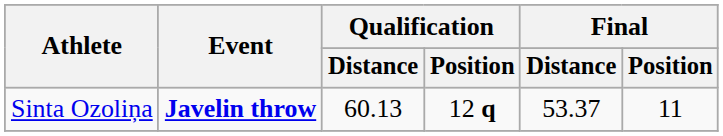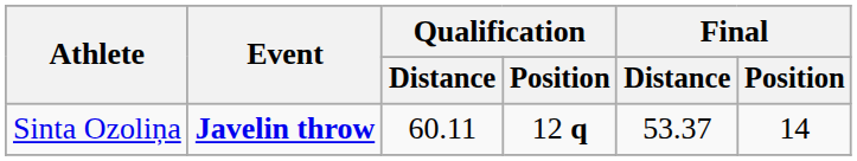 <table class=wikitable style="font-size:90%">
 <tr>
 <th rowspan="2">Athlete</th>
 <th rowspan="2">Event</th>
 <th colspan="2">Qualification</th>
 <th colspan="2">Final</th>
 </tr>
 <tr style="font-size:95%">
 <th>Distance</th>
 <th>Position</th>
 <th>Distance</th>
 <th>Position</th>
 </tr>
 <tr align=center>
 <td align=left><a href='#'>Sinta Ozoliņa</a></td>
 <td align=left><strong><a href='#'>Javelin throw</a></strong></td>
-<td>60.13</td>
+<td>60.11</td>
 <td>12 <strong>q</strong></td>
 <td>53.37</td>
-<td>11</td>
+<td>14</td>
 </tr>
 </table>
